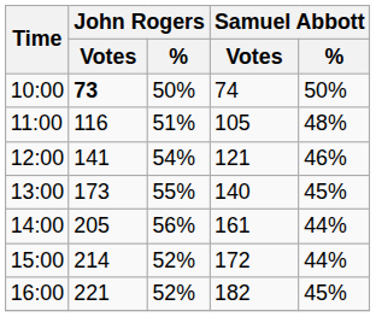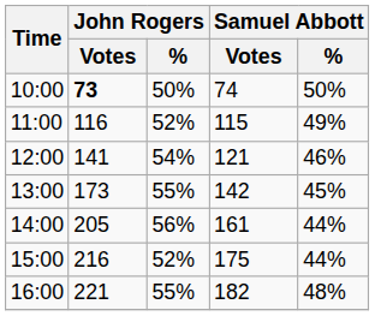 <table class="wikitable">
 <tr>
 <th rowspan="2">Time</th>
 <th colspan="2">John Rogers</th>
 <th colspan="2">Samuel Abbott</th>
 </tr>
 <tr>
 <th>Votes</th>
 <th>%</th>
 <th>Votes</th>
 <th>%</th>
 </tr>
 <tr>
 <td>10:00</td>
 <td><strong>73</strong></td>
 <td>50%</td>
 <td>74</td>
 <td>50%</td>
 </tr>
 <tr>
 <td>11:00</td>
 <td>116</td>
-<td>51%</td>
-<td>105</td>
-<td>48%</td>
+<td>52%</td>
+<td>115</td>
+<td>49%</td>
 </tr>
 <tr>
 <td>12:00</td>
 <td>141</td>
 <td>54%</td>
 <td>121</td>
 <td>46%</td>
 </tr>
 <tr>
 <td>13:00</td>
 <td>173</td>
 <td>55%</td>
-<td>140</td>
+<td>142</td>
 <td>45%</td>
 </tr>
 <tr>
 <td>14:00</td>
 <td>205</td>
 <td>56%</td>
 <td>161</td>
 <td>44%</td>
 </tr>
 <tr>
 <td>15:00</td>
-<td>214</td>
+<td>216</td>
 <td>52%</td>
-<td>172</td>
+<td>175</td>
 <td>44%</td>
 </tr>
 <tr>
 <td>16:00</td>
 <td>221</td>
-<td>52%</td>
+<td>55%</td>
 <td>182</td>
-<td>45%</td>
+<td>48%</td>
 </tr>
 <tr>
 </tr>
 </table>
